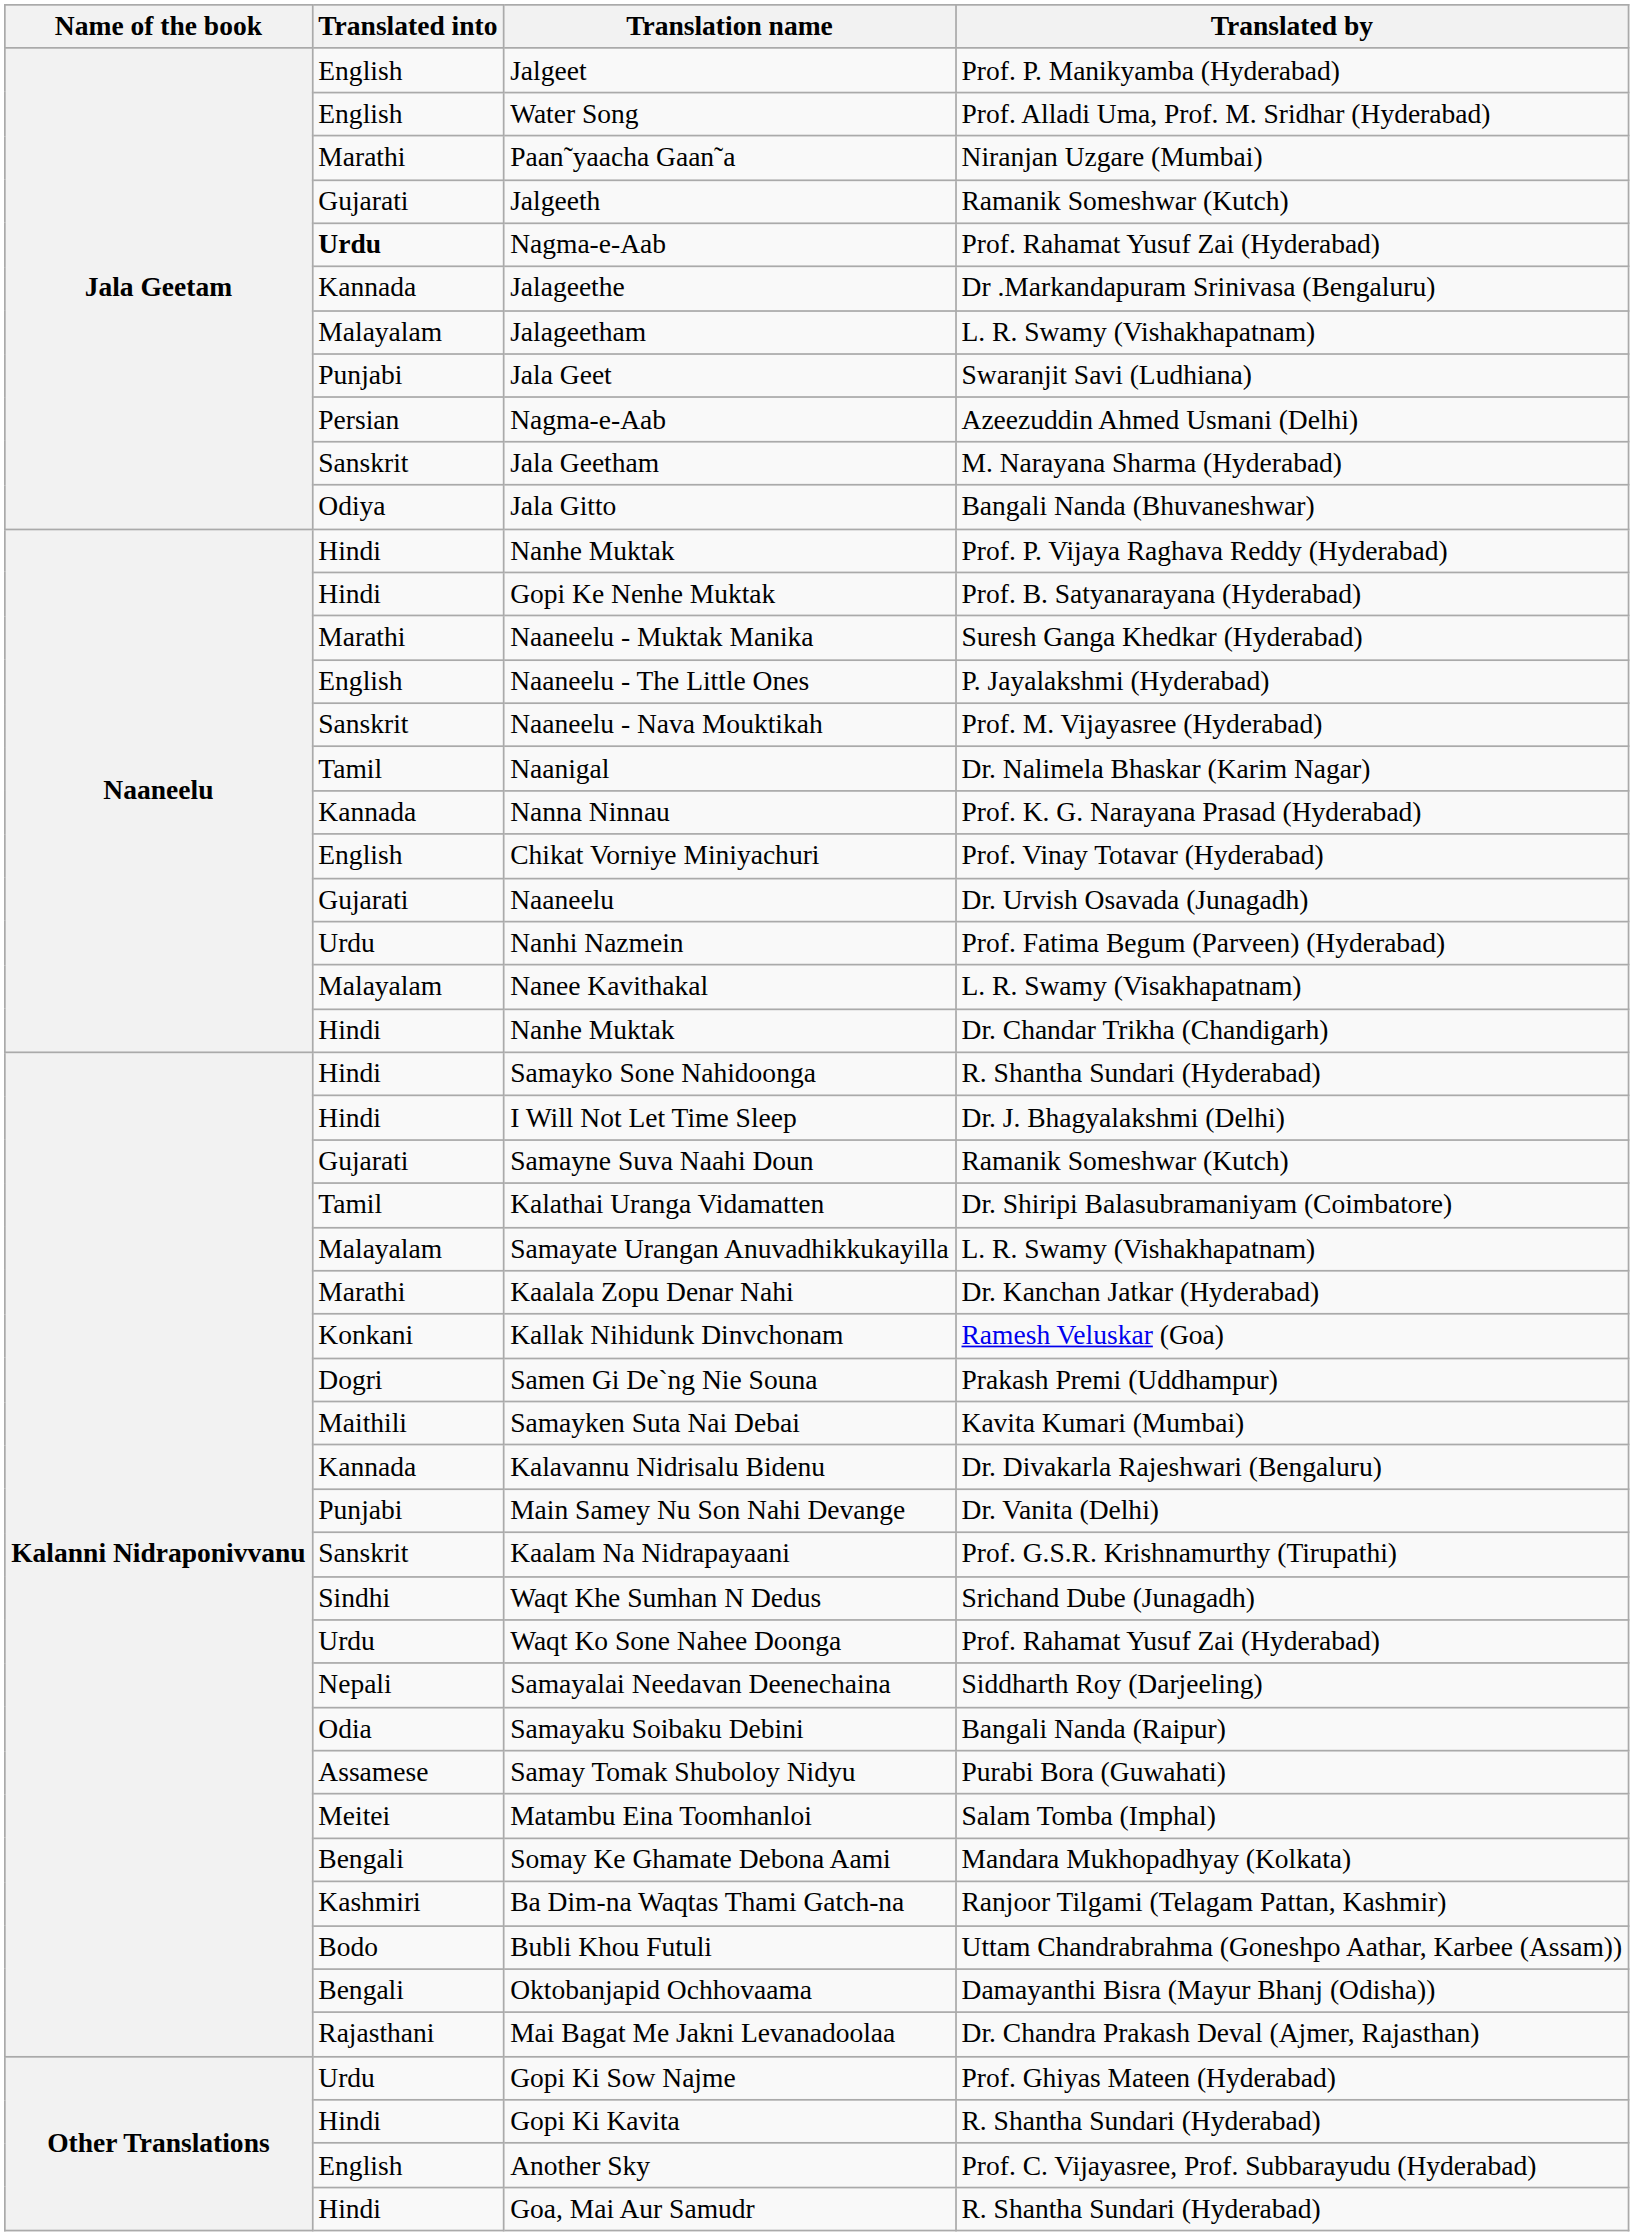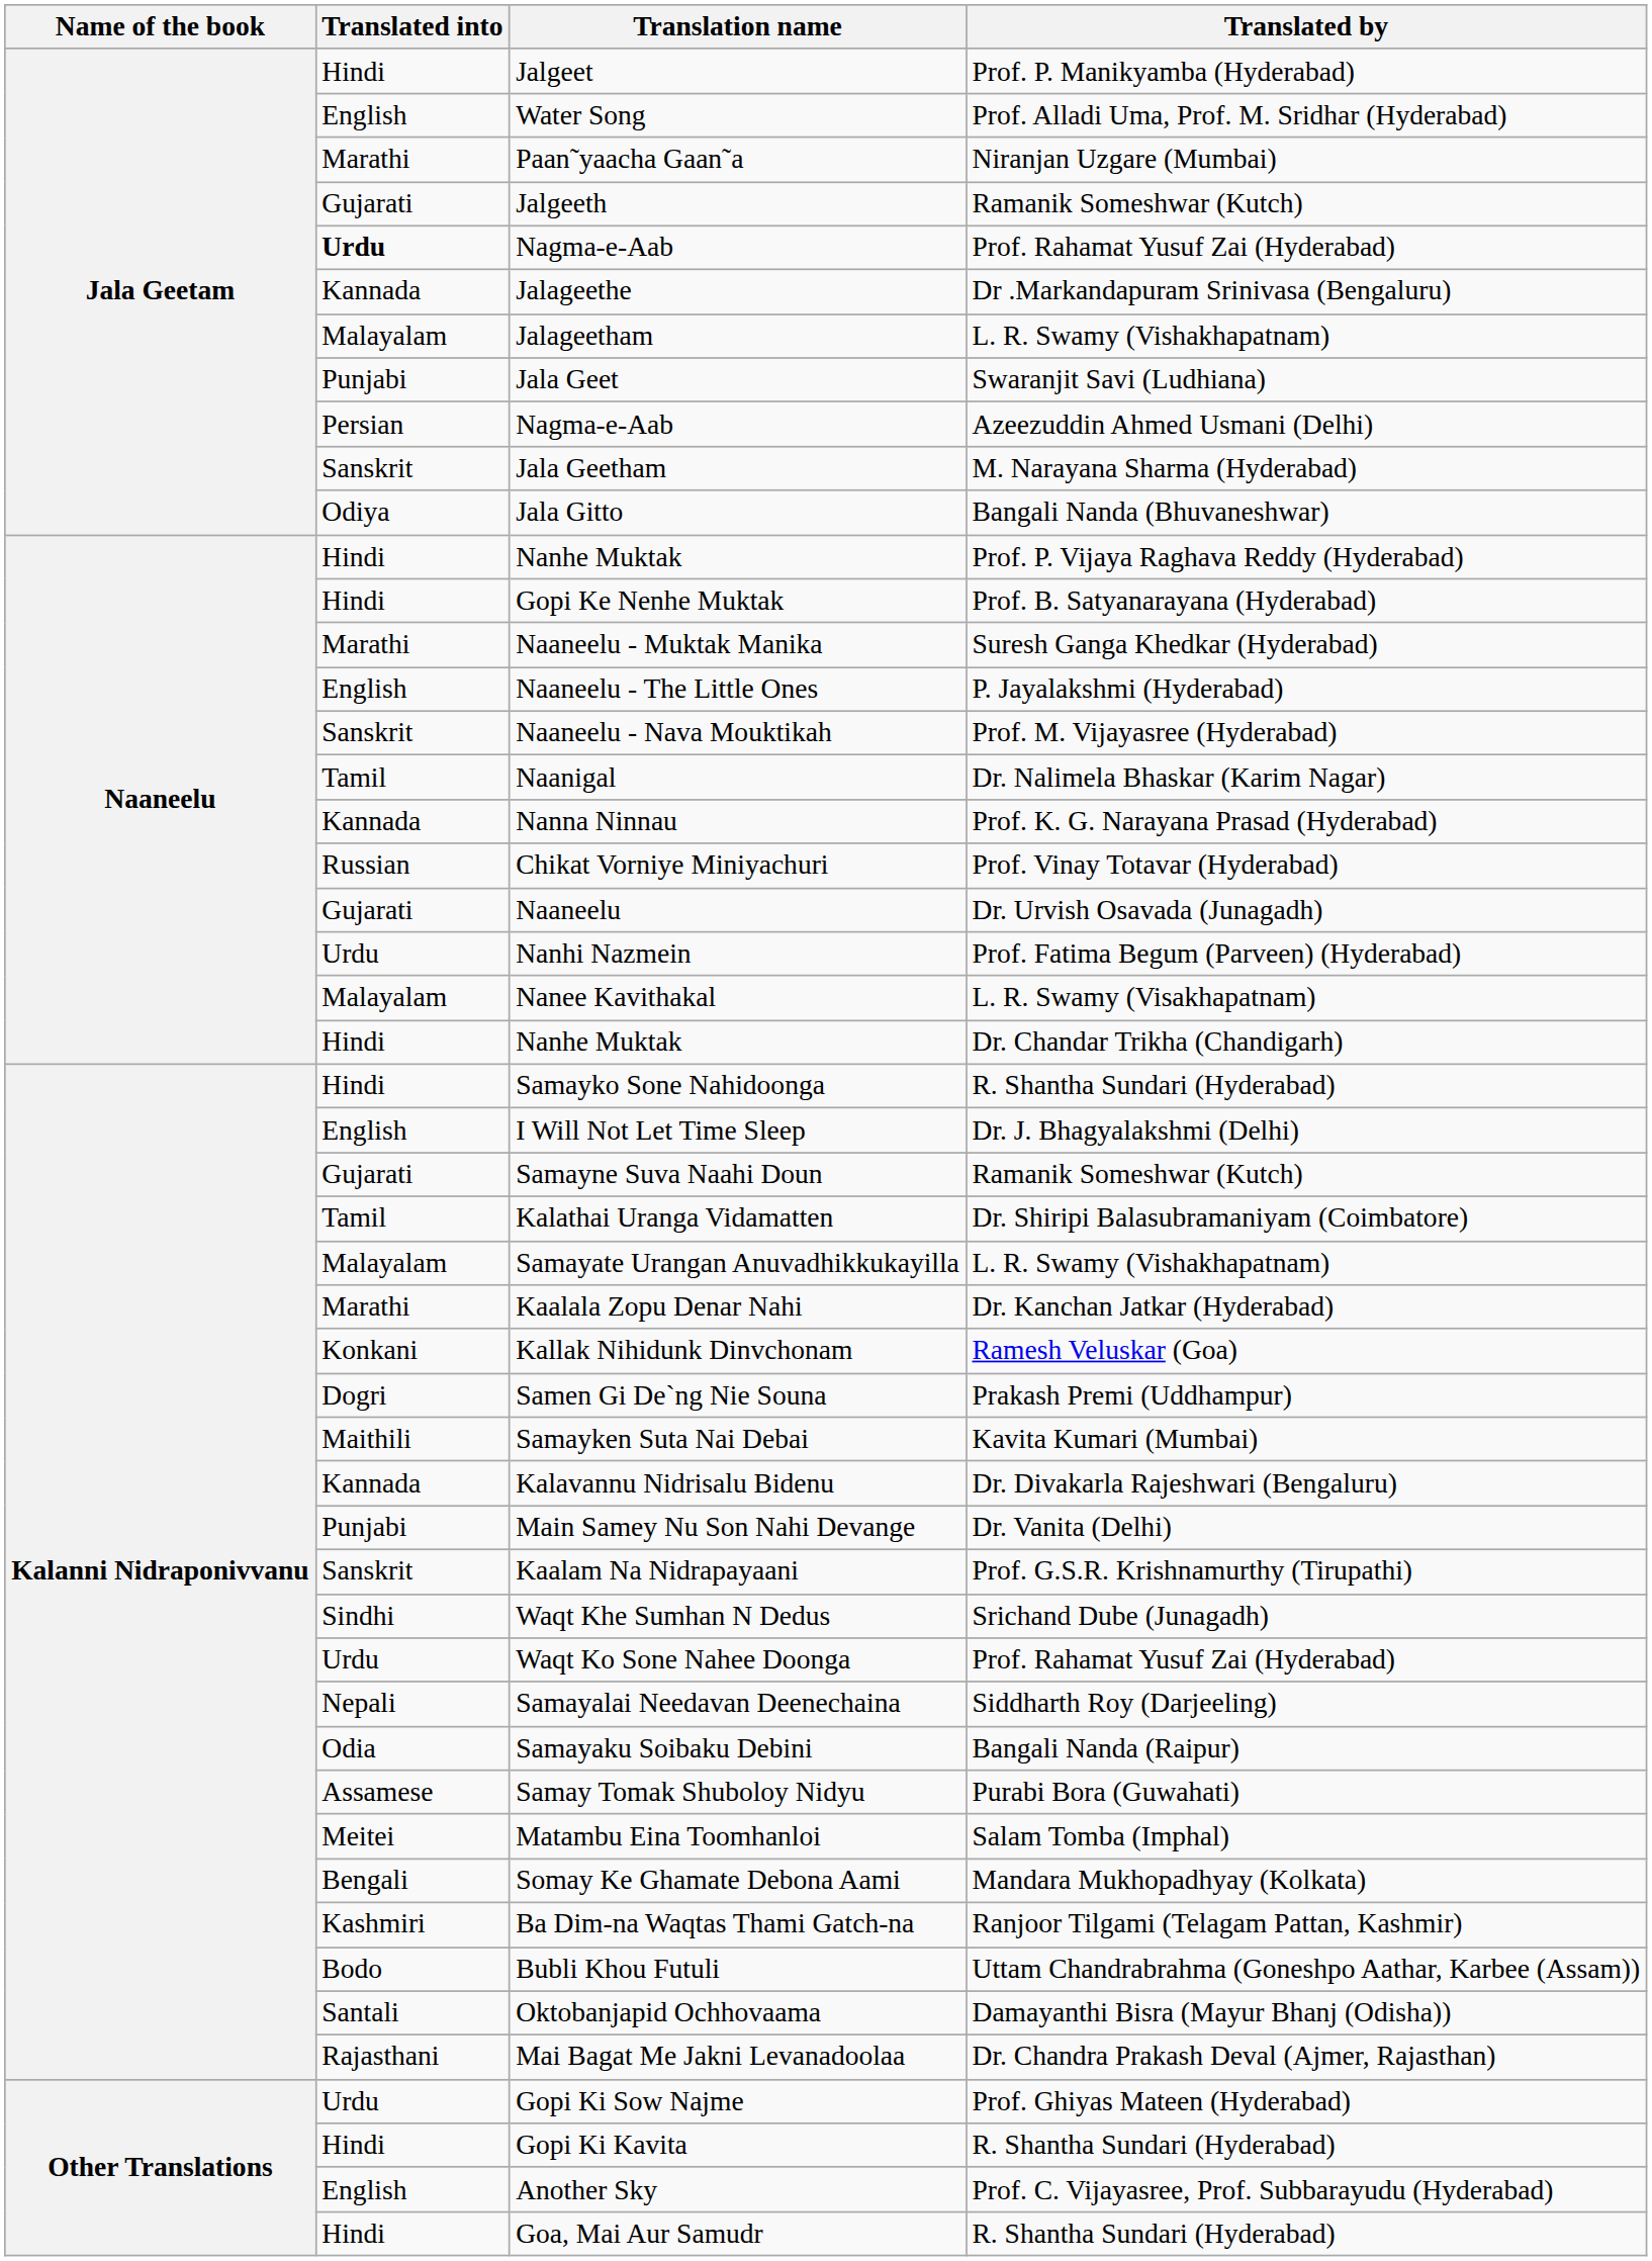 <table class="wikitable">
 <tr>
 <th>Name of the book</th>
 <th>Translated into</th>
 <th>Translation name</th>
 <th>Translated by</th>
 </tr>
 <tr>
 <th rowspan="11">Jala Geetam</th>
-<td>English</td>
+<td>Hindi</td>
 <td>Jalgeet</td>
 <td>Prof. P. Manikyamba (Hyderabad)</td>
 </tr>
 <tr>
 <td>English</td>
 <td>Water Song</td>
 <td>Prof. Alladi Uma, Prof. M. Sridhar (Hyderabad)</td>
 </tr>
 <tr>
 <td>Marathi</td>
 <td>Paan˜yaacha Gaan˜a</td>
 <td>Niranjan Uzgare (Mumbai)</td>
 </tr>
 <tr>
 <td>Gujarati</td>
 <td>Jalgeeth</td>
 <td>Ramanik Someshwar (Kutch)</td>
 </tr>
 <tr>
 <td><strong>Urdu</strong></td>
 <td>Nagma-e-Aab</td>
 <td>Prof. Rahamat Yusuf Zai (Hyderabad)</td>
 </tr>
 <tr>
 <td>Kannada</td>
 <td>Jalageethe</td>
 <td>Dr .Markandapuram Srinivasa (Bengaluru)</td>
 </tr>
 <tr>
 <td>Malayalam</td>
 <td>Jalageetham</td>
 <td>L. R. Swamy (Vishakhapatnam)</td>
 </tr>
 <tr>
 <td>Punjabi</td>
 <td>Jala Geet</td>
 <td>Swaranjit Savi (Ludhiana)</td>
 </tr>
 <tr>
 <td>Persian</td>
 <td>Nagma-e-Aab</td>
 <td>Azeezuddin Ahmed Usmani (Delhi)</td>
 </tr>
 <tr>
 <td>Sanskrit</td>
 <td>Jala Geetham</td>
 <td>M. Narayana Sharma (Hyderabad)</td>
 </tr>
 <tr>
 <td>Odiya</td>
 <td>Jala Gitto</td>
 <td>Bangali Nanda (Bhuvaneshwar)</td>
 </tr>
 <tr>
 <th rowspan = "12">Naaneelu</th>
 <td>Hindi</td>
 <td>Nanhe Muktak</td>
 <td>Prof. P. Vijaya Raghava Reddy (Hyderabad)</td>
 </tr>
 <tr>
 <td>Hindi</td>
 <td>Gopi Ke Nenhe Muktak</td>
 <td>Prof. B. Satyanarayana (Hyderabad)</td>
 </tr>
 <tr>
 <td>Marathi</td>
 <td>Naaneelu - Muktak Manika</td>
 <td>Suresh Ganga Khedkar (Hyderabad)</td>
 </tr>
 <tr>
 <td>English</td>
 <td>Naaneelu - The Little Ones</td>
 <td>P. Jayalakshmi (Hyderabad)</td>
 </tr>
 <tr>
 <td>Sanskrit</td>
 <td>Naaneelu - Nava Mouktikah</td>
 <td>Prof. M. Vijayasree (Hyderabad)</td>
 </tr>
 <tr>
 <td>Tamil</td>
 <td>Naanigal</td>
 <td>Dr. Nalimela Bhaskar (Karim Nagar)</td>
 </tr>
 <tr>
 <td>Kannada</td>
 <td>Nanna Ninnau</td>
 <td>Prof. K. G. Narayana Prasad (Hyderabad)</td>
 </tr>
 <tr>
-<td>English</td>
+<td>Russian</td>
 <td>Chikat Vorniye Miniyachuri</td>
 <td>Prof. Vinay Totavar (Hyderabad)</td>
 </tr>
 <tr>
 <td>Gujarati</td>
 <td>Naaneelu</td>
 <td>Dr. Urvish Osavada (Junagadh)</td>
 </tr>
 <tr>
 <td>Urdu</td>
 <td>Nanhi Nazmein</td>
 <td>Prof. Fatima Begum (Parveen) (Hyderabad)</td>
 </tr>
 <tr>
 <td>Malayalam</td>
 <td>Nanee Kavithakal</td>
 <td>L. R. Swamy (Visakhapatnam)</td>
 </tr>
 <tr>
 <td>Hindi</td>
 <td>Nanhe Muktak</td>
 <td>Dr. Chandar Trikha (Chandigarh)</td>
 </tr>
 <tr>
 <th rowspan = "23">Kalanni Nidraponivvanu</th>
 <td>Hindi</td>
 <td>Samayko Sone Nahidoonga</td>
 <td>R. Shantha Sundari (Hyderabad)</td>
 </tr>
 <tr>
-<td>Hindi</td>
+<td>English</td>
 <td>I Will Not Let Time Sleep</td>
 <td>Dr. J. Bhagyalakshmi (Delhi)</td>
 </tr>
 <tr>
 <td>Gujarati</td>
 <td>Samayne Suva Naahi Doun</td>
 <td>Ramanik Someshwar (Kutch)</td>
 </tr>
 <tr>
 <td>Tamil</td>
 <td>Kalathai Uranga Vidamatten</td>
 <td>Dr. Shiripi Balasubramaniyam (Coimbatore)</td>
 </tr>
 <tr>
 <td>Malayalam</td>
 <td>Samayate Urangan Anuvadhikkukayilla</td>
 <td>L. R. Swamy (Vishakhapatnam)</td>
 </tr>
 <tr>
 <td>Marathi</td>
 <td>Kaalala Zopu Denar Nahi</td>
 <td>Dr. Kanchan Jatkar (Hyderabad)</td>
 </tr>
 <tr>
 <td>Konkani</td>
 <td>Kallak Nihidunk Dinvchonam</td>
 <td><a href='#'>Ramesh Veluskar</a> (Goa)</td>
 </tr>
 <tr>
 <td>Dogri</td>
 <td>Samen Gi De`ng Nie Souna</td>
 <td>Prakash Premi (Uddhampur)</td>
 </tr>
 <tr>
 <td>Maithili</td>
 <td>Samayken Suta Nai Debai</td>
 <td>Kavita Kumari (Mumbai)</td>
 </tr>
 <tr>
 <td>Kannada</td>
 <td>Kalavannu Nidrisalu Bidenu</td>
 <td>Dr. Divakarla Rajeshwari (Bengaluru)</td>
 </tr>
 <tr>
 <td>Punjabi</td>
 <td>Main Samey Nu Son Nahi Devange</td>
 <td>Dr. Vanita (Delhi)</td>
 </tr>
 <tr>
 <td>Sanskrit</td>
 <td>Kaalam Na Nidrapayaani</td>
 <td>Prof. G.S.R. Krishnamurthy  (Tirupathi)</td>
 </tr>
 <tr>
 <td>Sindhi</td>
 <td>Waqt Khe Sumhan N Dedus</td>
 <td>Srichand Dube (Junagadh)</td>
 </tr>
 <tr>
 <td>Urdu</td>
 <td>Waqt Ko Sone Nahee Doonga</td>
 <td>Prof. Rahamat Yusuf Zai (Hyderabad)</td>
 </tr>
 <tr>
 <td>Nepali</td>
 <td>Samayalai Needavan Deenechaina</td>
 <td>Siddharth Roy (Darjeeling)</td>
 </tr>
 <tr>
 <td>Odia</td>
 <td>Samayaku Soibaku Debini</td>
 <td>Bangali Nanda (Raipur)</td>
 </tr>
 <tr>
 <td>Assamese</td>
 <td>Samay Tomak Shuboloy Nidyu</td>
 <td>Purabi Bora (Guwahati)</td>
 </tr>
 <tr>
 <td>Meitei</td>
 <td>Matambu Eina Toomhanloi</td>
 <td>Salam Tomba (Imphal)</td>
 </tr>
 <tr>
 <td>Bengali</td>
 <td>Somay Ke Ghamate Debona Aami</td>
 <td>Mandara Mukhopadhyay (Kolkata)</td>
 </tr>
 <tr>
 <td>Kashmiri</td>
 <td>Ba Dim-na Waqtas Thami Gatch-na</td>
 <td>Ranjoor Tilgami (Telagam Pattan, Kashmir)</td>
 </tr>
 <tr>
 <td>Bodo</td>
 <td>Bubli Khou Futuli</td>
 <td>Uttam Chandrabrahma (Goneshpo Aathar, Karbee (Assam))</td>
 </tr>
 <tr>
-<td>Bengali</td>
+<td>Santali</td>
 <td>Oktobanjapid Ochhovaama</td>
 <td>Damayanthi Bisra (Mayur Bhanj (Odisha))</td>
 </tr>
 <tr>
 <td>Rajasthani</td>
 <td>Mai Bagat Me Jakni Levanadoolaa</td>
 <td>Dr. Chandra Prakash Deval (Ajmer, Rajasthan)</td>
 </tr>
 <tr>
 <th rowspan = "4">Other Translations</th>
 <td>Urdu</td>
 <td>Gopi Ki Sow Najme</td>
 <td>Prof. Ghiyas Mateen (Hyderabad)</td>
 </tr>
 <tr>
 <td>Hindi</td>
 <td>Gopi Ki Kavita</td>
 <td>R. Shantha Sundari (Hyderabad)</td>
 </tr>
 <tr>
 <td>English</td>
 <td>Another Sky</td>
 <td>Prof. C. Vijayasree, Prof. Subbarayudu (Hyderabad)</td>
 </tr>
 <tr>
 <td>Hindi</td>
 <td>Goa, Mai Aur Samudr</td>
 <td>R. Shantha Sundari (Hyderabad)</td>
 </tr>
 </table>
